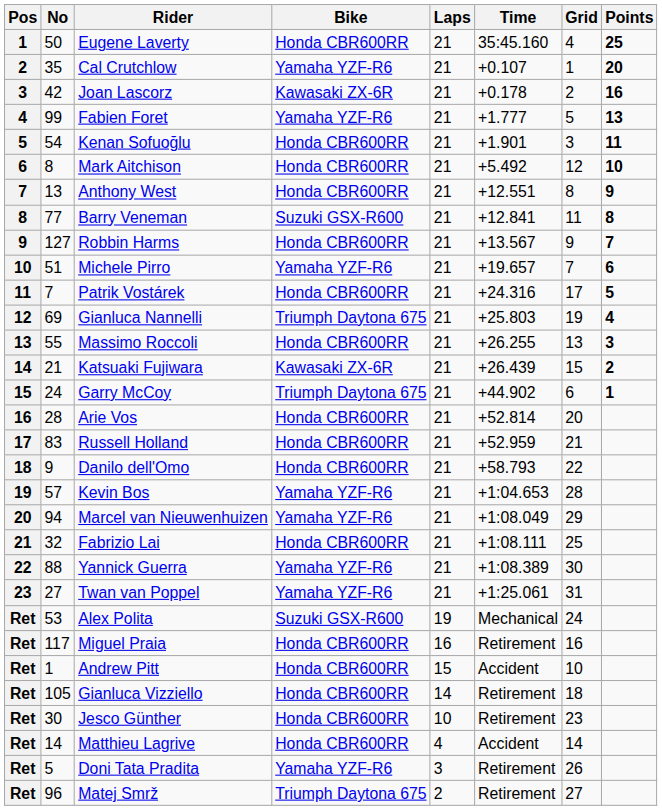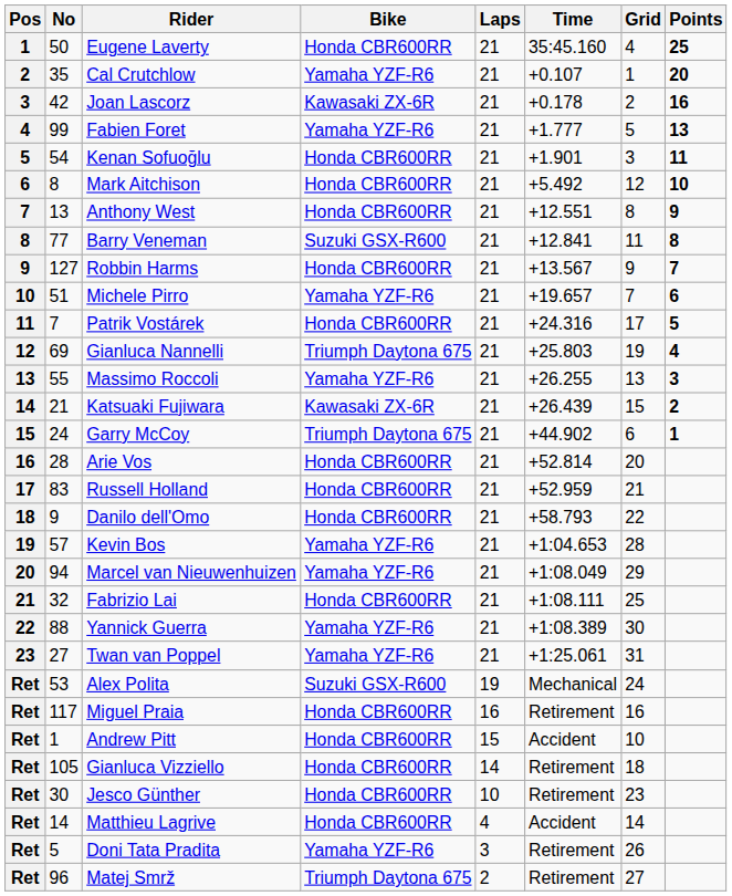 <table class="wikitable" style="font-size: 95%;">
 <tr>
 <th>Pos</th>
 <th>No</th>
 <th>Rider</th>
 <th>Bike</th>
 <th>Laps</th>
 <th>Time</th>
 <th>Grid</th>
 <th>Points</th>
 </tr>
 <tr>
 <th>1</th>
 <td>50</td>
 <td> <a href='#'>Eugene Laverty</a></td>
 <td><a href='#'>Honda CBR600RR</a></td>
 <td>21</td>
 <td>35:45.160</td>
 <td>4</td>
 <td><strong>25</strong></td>
 </tr>
 <tr>
 <th>2</th>
 <td>35</td>
 <td> <a href='#'>Cal Crutchlow</a></td>
 <td><a href='#'>Yamaha YZF-R6</a></td>
 <td>21</td>
 <td>+0.107</td>
 <td>1</td>
 <td><strong>20</strong></td>
 </tr>
 <tr>
 <th>3</th>
 <td>42</td>
 <td> <a href='#'>Joan Lascorz</a></td>
 <td><a href='#'>Kawasaki ZX-6R</a></td>
 <td>21</td>
 <td>+0.178</td>
 <td>2</td>
 <td><strong>16</strong></td>
 </tr>
 <tr>
 <th>4</th>
 <td>99</td>
 <td> <a href='#'>Fabien Foret</a></td>
 <td><a href='#'>Yamaha YZF-R6</a></td>
 <td>21</td>
 <td>+1.777</td>
 <td>5</td>
 <td><strong>13</strong></td>
 </tr>
 <tr>
 <th>5</th>
 <td>54</td>
 <td> <a href='#'>Kenan Sofuoğlu</a></td>
 <td><a href='#'>Honda CBR600RR</a></td>
 <td>21</td>
 <td>+1.901</td>
 <td>3</td>
 <td><strong>11</strong></td>
 </tr>
 <tr>
 <th>6</th>
 <td>8</td>
 <td> <a href='#'>Mark Aitchison</a></td>
 <td><a href='#'>Honda CBR600RR</a></td>
 <td>21</td>
 <td>+5.492</td>
 <td>12</td>
 <td><strong>10</strong></td>
 </tr>
 <tr>
 <th>7</th>
 <td>13</td>
 <td> <a href='#'>Anthony West</a></td>
 <td><a href='#'>Honda CBR600RR</a></td>
 <td>21</td>
 <td>+12.551</td>
 <td>8</td>
 <td><strong>9</strong></td>
 </tr>
 <tr>
 <th>8</th>
 <td>77</td>
 <td> <a href='#'>Barry Veneman</a></td>
 <td><a href='#'>Suzuki GSX-R600</a></td>
 <td>21</td>
 <td>+12.841</td>
 <td>11</td>
 <td><strong>8</strong></td>
 </tr>
 <tr>
 <th>9</th>
 <td>127</td>
 <td> <a href='#'>Robbin Harms</a></td>
 <td><a href='#'>Honda CBR600RR</a></td>
 <td>21</td>
 <td>+13.567</td>
 <td>9</td>
 <td><strong>7</strong></td>
 </tr>
 <tr>
 <th>10</th>
 <td>51</td>
 <td> <a href='#'>Michele Pirro</a></td>
 <td><a href='#'>Yamaha YZF-R6</a></td>
 <td>21</td>
 <td>+19.657</td>
 <td>7</td>
 <td><strong>6</strong></td>
 </tr>
 <tr>
 <th>11</th>
 <td>7</td>
 <td> <a href='#'>Patrik Vostárek</a></td>
 <td><a href='#'>Honda CBR600RR</a></td>
 <td>21</td>
 <td>+24.316</td>
 <td>17</td>
 <td><strong>5</strong></td>
 </tr>
 <tr>
 <th>12</th>
 <td>69</td>
 <td> <a href='#'>Gianluca Nannelli</a></td>
 <td><a href='#'>Triumph Daytona 675</a></td>
 <td>21</td>
 <td>+25.803</td>
 <td>19</td>
 <td><strong>4</strong></td>
 </tr>
 <tr>
 <th>13</th>
 <td>55</td>
 <td> <a href='#'>Massimo Roccoli</a></td>
-<td><a href='#'>Honda CBR600RR</a></td>
+<td><a href='#'>Yamaha YZF-R6</a></td>
 <td>21</td>
 <td>+26.255</td>
 <td>13</td>
 <td><strong>3</strong></td>
 </tr>
 <tr>
 <th>14</th>
 <td>21</td>
 <td> <a href='#'>Katsuaki Fujiwara</a></td>
 <td><a href='#'>Kawasaki ZX-6R</a></td>
 <td>21</td>
 <td>+26.439</td>
 <td>15</td>
 <td><strong>2</strong></td>
 </tr>
 <tr>
 <th>15</th>
 <td>24</td>
 <td> <a href='#'>Garry McCoy</a></td>
 <td><a href='#'>Triumph Daytona 675</a></td>
 <td>21</td>
 <td>+44.902</td>
 <td>6</td>
 <td><strong>1</strong></td>
 </tr>
 <tr>
 <th>16</th>
 <td>28</td>
 <td> <a href='#'>Arie Vos</a></td>
 <td><a href='#'>Honda CBR600RR</a></td>
 <td>21</td>
 <td>+52.814</td>
 <td>20</td>
 <td></td>
 </tr>
 <tr>
 <th>17</th>
 <td>83</td>
 <td> <a href='#'>Russell Holland</a></td>
 <td><a href='#'>Honda CBR600RR</a></td>
 <td>21</td>
 <td>+52.959</td>
 <td>21</td>
 <td></td>
 </tr>
 <tr>
 <th>18</th>
 <td>9</td>
 <td> <a href='#'>Danilo dell'Omo</a></td>
 <td><a href='#'>Honda CBR600RR</a></td>
 <td>21</td>
 <td>+58.793</td>
 <td>22</td>
 <td></td>
 </tr>
 <tr>
 <th>19</th>
 <td>57</td>
 <td> <a href='#'>Kevin Bos</a></td>
 <td><a href='#'>Yamaha YZF-R6</a></td>
 <td>21</td>
 <td>+1:04.653</td>
 <td>28</td>
 <td></td>
 </tr>
 <tr>
 <th>20</th>
 <td>94</td>
 <td> <a href='#'>Marcel van Nieuwenhuizen</a></td>
 <td><a href='#'>Yamaha YZF-R6</a></td>
 <td>21</td>
 <td>+1:08.049</td>
 <td>29</td>
 <td></td>
 </tr>
 <tr>
 <th>21</th>
 <td>32</td>
 <td> <a href='#'>Fabrizio Lai</a></td>
 <td><a href='#'>Honda CBR600RR</a></td>
 <td>21</td>
 <td>+1:08.111</td>
 <td>25</td>
 <td></td>
 </tr>
 <tr>
 <th>22</th>
 <td>88</td>
 <td> <a href='#'>Yannick Guerra</a></td>
 <td><a href='#'>Yamaha YZF-R6</a></td>
 <td>21</td>
 <td>+1:08.389</td>
 <td>30</td>
 <td></td>
 </tr>
 <tr>
 <th>23</th>
 <td>27</td>
 <td> <a href='#'>Twan van Poppel</a></td>
 <td><a href='#'>Yamaha YZF-R6</a></td>
 <td>21</td>
 <td>+1:25.061</td>
 <td>31</td>
 <td></td>
 </tr>
 <tr>
 <th>Ret</th>
 <td>53</td>
 <td> <a href='#'>Alex Polita</a></td>
 <td><a href='#'>Suzuki GSX-R600</a></td>
 <td>19</td>
 <td>Mechanical</td>
 <td>24</td>
 <td></td>
 </tr>
 <tr>
 <th>Ret</th>
 <td>117</td>
 <td> <a href='#'>Miguel Praia</a></td>
 <td><a href='#'>Honda CBR600RR</a></td>
 <td>16</td>
 <td>Retirement</td>
 <td>16</td>
 <td></td>
 </tr>
 <tr>
 <th>Ret</th>
 <td>1</td>
 <td> <a href='#'>Andrew Pitt</a></td>
 <td><a href='#'>Honda CBR600RR</a></td>
 <td>15</td>
 <td>Accident</td>
 <td>10</td>
 <td></td>
 </tr>
 <tr>
 <th>Ret</th>
 <td>105</td>
 <td> <a href='#'>Gianluca Vizziello</a></td>
 <td><a href='#'>Honda CBR600RR</a></td>
 <td>14</td>
 <td>Retirement</td>
 <td>18</td>
 <td></td>
 </tr>
 <tr>
 <th>Ret</th>
 <td>30</td>
 <td> <a href='#'>Jesco Günther</a></td>
 <td><a href='#'>Honda CBR600RR</a></td>
 <td>10</td>
 <td>Retirement</td>
 <td>23</td>
 <td></td>
 </tr>
 <tr>
 <th>Ret</th>
 <td>14</td>
 <td> <a href='#'>Matthieu Lagrive</a></td>
 <td><a href='#'>Honda CBR600RR</a></td>
 <td>4</td>
 <td>Accident</td>
 <td>14</td>
 <td></td>
 </tr>
 <tr>
 <th>Ret</th>
 <td>5</td>
 <td> <a href='#'>Doni Tata Pradita</a></td>
 <td><a href='#'>Yamaha YZF-R6</a></td>
 <td>3</td>
 <td>Retirement</td>
 <td>26</td>
 <td></td>
 </tr>
 <tr>
 <th>Ret</th>
 <td>96</td>
 <td> <a href='#'>Matej Smrž</a></td>
 <td><a href='#'>Triumph Daytona 675</a></td>
 <td>2</td>
 <td>Retirement</td>
 <td>27</td>
 <td></td>
 </tr>
 </table>
